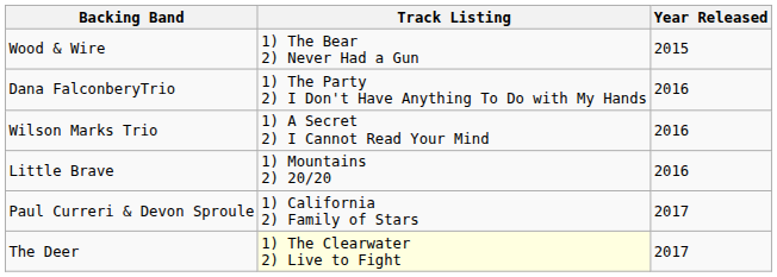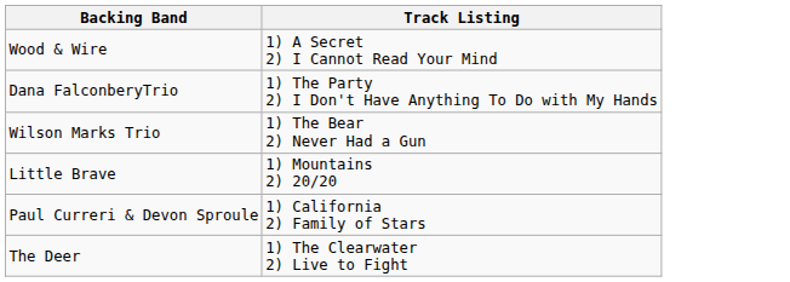 <table class="wikitable">
 <tr>
 <th>Backing Band</th>
 <th>Track Listing</th>
-<th>Year Released</th>
 </tr>
 <tr>
 <td>Wood & Wire</td>
-<td>1) The Bear<br>2) Never Had a Gun</td>
-<td>2015</td>
+<td>1) A Secret<br>2) I Cannot Read Your Mind</td>
 </tr>
 <tr>
 <td>Dana FalconberyTrio</td>
 <td>1) The Party<br>2) I Don't Have Anything To Do with My Hands</td>
-<td>2016</td>
 </tr>
 <tr>
 <td>Wilson Marks Trio</td>
-<td>1) A Secret<br>2) I Cannot Read Your Mind</td>
-<td>2016</td>
+<td>1) The Bear<br>2) Never Had a Gun</td>
 </tr>
 <tr>
 <td>Little Brave</td>
 <td>1) Mountains<br>2) 20/20</td>
-<td>2016</td>
 </tr>
 <tr>
 <td>Paul Curreri & Devon Sproule</td>
 <td>1) California<br>2) Family of Stars</td>
-<td>2017</td>
 </tr>
 <tr>
 <td>The Deer</td>
-<td style="background: lightyellow;">1) The Clearwater<br>2) Live to Fight</td>
-<td>2017</td>
+<td>1) The Clearwater<br>2) Live to Fight</td>
 </tr>
 </table>
